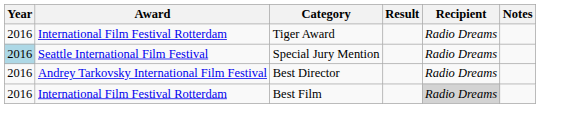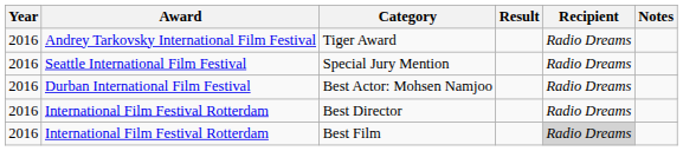 <table class="wikitable sortable">
 <tr>
 <th>Year</th>
 <th>Award</th>
 <th>Category</th>
 <th>Result</th>
 <th>Recipient</th>
 <th>Notes</th>
 </tr>
 <tr>
 <td>2016</td>
-<td><a href='#'>International Film Festival Rotterdam</a></td>
+<td><a href='#'>Andrey Tarkovsky International Film Festival</a></td>
 <td>Tiger Award</td>
 <td></td>
 <td><em>Radio Dreams</em></td>
 <td></td>
 </tr>
 <tr>
-<td style="background: lightblue;">2016</td>
+<td>2016</td>
 <td><a href='#'>Seattle International Film Festival</a></td>
 <td>Special Jury Mention</td>
 <td></td>
 <td><em>Radio Dreams</em></td>
 <td></td>
 </tr>
 <tr>
 <td>2016</td>
-<td><a href='#'>Andrey Tarkovsky International Film Festival</a></td>
+<td><a href='#'>Durban International Film Festival</a></td>
+<td>Best Actor: Mohsen Namjoo</td>
+<td></td>
+<td><em>Radio Dreams</em></td>
+<td></td>
+</tr>
+<tr>
+<td>2016</td>
+<td><a href='#'>International Film Festival Rotterdam</a></td>
 <td>Best Director</td>
 <td></td>
 <td><em>Radio Dreams</em></td>
 <td></td>
 </tr>
 <tr>
 <td>2016</td>
 <td><a href='#'>International Film Festival Rotterdam</a></td>
 <td>Best Film</td>
 <td></td>
 <td style="background: lightgrey;"><em>Radio Dreams</em></td>
 <td></td>
 </tr>
 </table>
